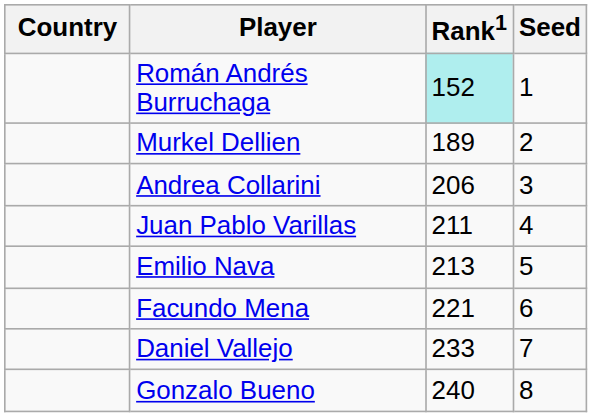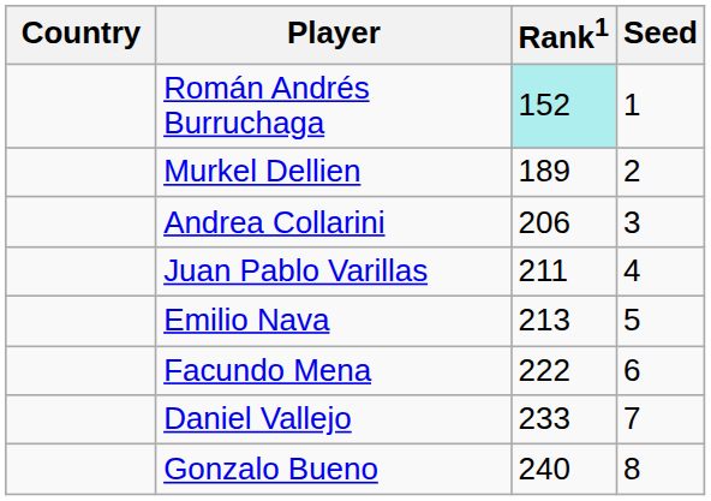 <table class="sortable wikitable">
 <tr>
 <th width="70">Country</th>
 <th width="175">Player</th>
 <th>Rank<sup>1</sup></th>
 <th>Seed</th>
 </tr>
 <tr>
 <td></td>
 <td><a href='#'>Román Andrés Burruchaga</a></td>
 <td style="background: paleturquoise;">152</td>
 <td>1</td>
 </tr>
 <tr>
 <td></td>
 <td><a href='#'>Murkel Dellien</a></td>
 <td>189</td>
 <td>2</td>
 </tr>
 <tr>
 <td></td>
 <td><a href='#'>Andrea Collarini</a></td>
 <td>206</td>
 <td>3</td>
 </tr>
 <tr>
 <td></td>
 <td><a href='#'>Juan Pablo Varillas</a></td>
 <td>211</td>
 <td>4</td>
 </tr>
 <tr>
 <td></td>
 <td><a href='#'>Emilio Nava</a></td>
 <td>213</td>
 <td>5</td>
 </tr>
 <tr>
 <td></td>
 <td><a href='#'>Facundo Mena</a></td>
-<td>221</td>
+<td>222</td>
 <td>6</td>
 </tr>
 <tr>
 <td></td>
 <td><a href='#'>Daniel Vallejo</a></td>
 <td>233</td>
 <td>7</td>
 </tr>
 <tr>
 <td></td>
 <td><a href='#'>Gonzalo Bueno</a></td>
 <td>240</td>
 <td>8</td>
 </tr>
 </table>
